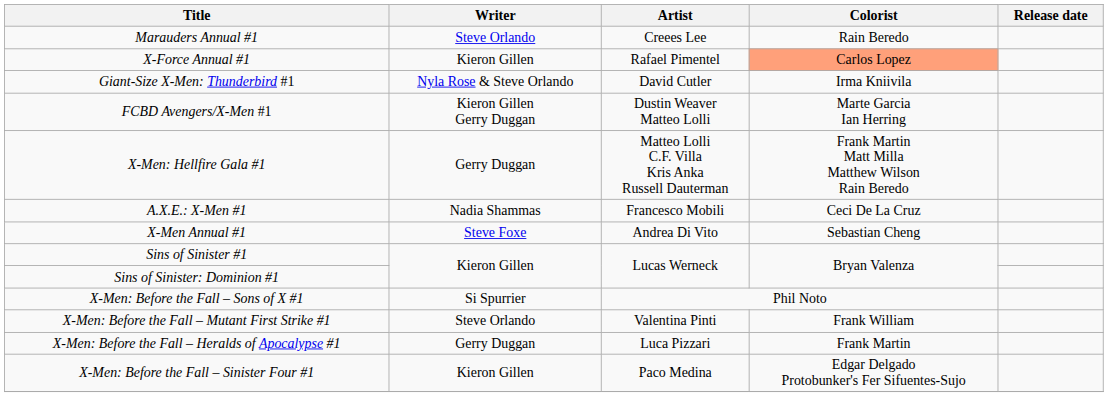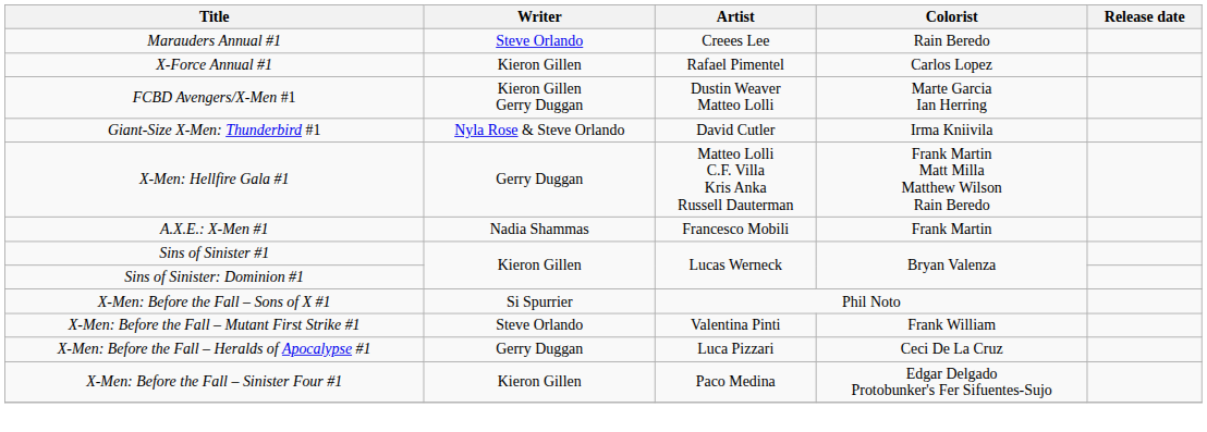 <table class="wikitable" style="text-align:center; width:100%">
 <tr>
 <th scope="col">Title</th>
 <th scope="col">Writer</th>
 <th scope="col">Artist</th>
 <th scope="col">Colorist</th>
 <th scope="col">Release date</th>
 </tr>
 <tr>
 <td><em>Marauders Annual #1</em></td>
 <td><a href='#'>Steve Orlando</a></td>
 <td>Creees Lee</td>
 <td>Rain Beredo</td>
 <td></td>
 </tr>
 <tr>
 <td><em>X-Force Annual #1</em></td>
 <td>Kieron Gillen</td>
 <td>Rafael Pimentel</td>
-<td style="background: lightsalmon;">Carlos Lopez</td>
+<td>Carlos Lopez</td>
+<td></td>
+</tr>
+<tr>
+<td><em>FCBD Avengers/X-Men</em> #1</td>
+<td>Kieron Gillen<br>Gerry Duggan</td>
+<td>Dustin Weaver<br>Matteo Lolli</td>
+<td>Marte Garcia<br>Ian Herring</td>
 <td></td>
 </tr>
 <tr>
 <td><em>Giant-Size X-Men: <a href='#'>Thunderbird</a></em> #1</td>
 <td><a href='#'>Nyla Rose</a> & Steve Orlando</td>
 <td>David Cutler</td>
 <td>Irma Kniivila</td>
-<td></td>
-</tr>
-<tr>
-<td><em>FCBD Avengers/X-Men</em> #1</td>
-<td>Kieron Gillen<br>Gerry Duggan</td>
-<td>Dustin Weaver<br>Matteo Lolli</td>
-<td>Marte Garcia<br>Ian Herring</td>
 <td></td>
 </tr>
 <tr>
 <td><em>X-Men: Hellfire Gala #1</em></td>
 <td>Gerry Duggan</td>
 <td>Matteo Lolli<br>C.F. Villa<br>Kris Anka<br>Russell Dauterman</td>
 <td>Frank Martin<br>Matt Milla<br>Matthew Wilson<br>Rain Beredo</td>
 <td></td>
 </tr>
 <tr>
 <td><em>A.X.E.: X-Men #1</em></td>
 <td>Nadia Shammas</td>
 <td>Francesco Mobili</td>
-<td>Ceci De La Cruz</td>
-<td></td>
-</tr>
-<tr>
-<td><em>X-Men Annual #1</em></td>
-<td><a href='#'>Steve Foxe</a></td>
-<td>Andrea Di Vito</td>
-<td>Sebastian Cheng</td>
+<td>Frank Martin</td>
 <td></td>
 </tr>
 <tr>
 <td><em>Sins of Sinister #1</em></td>
 <td rowspan="2">Kieron Gillen</td>
 <td rowspan="2">Lucas Werneck</td>
 <td rowspan="2">Bryan Valenza</td>
 <td></td>
 </tr>
 <tr>
 <td><em>Sins of Sinister: Dominion #1</em></td>
 <td></td>
 </tr>
 <tr>
 <td><em>X-Men: Before the Fall – Sons of X #1</em></td>
 <td>Si Spurrier</td>
 <td colspan="2">Phil Noto</td>
 <td></td>
 </tr>
 <tr>
 <td><em>X-Men: Before the Fall – Mutant First Strike #1</em></td>
 <td>Steve Orlando</td>
 <td>Valentina Pinti</td>
 <td>Frank William</td>
 <td></td>
 </tr>
 <tr>
 <td><em>X-Men: Before the Fall – Heralds of <a href='#'>Apocalypse</a> #1</em></td>
 <td>Gerry Duggan</td>
 <td>Luca Pizzari</td>
-<td>Frank Martin</td>
+<td>Ceci De La Cruz</td>
 <td></td>
 </tr>
 <tr>
 <td><em>X-Men: Before the Fall – Sinister Four #1</em></td>
 <td>Kieron Gillen</td>
 <td>Paco Medina</td>
 <td>Edgar Delgado<br>Protobunker's Fer Sifuentes-Sujo</td>
 <td></td>
 </tr>
 <tr>
 </tr>
 </table>
